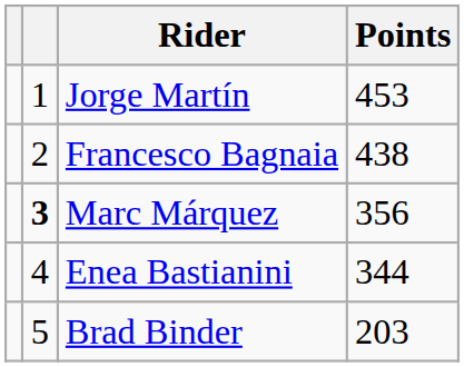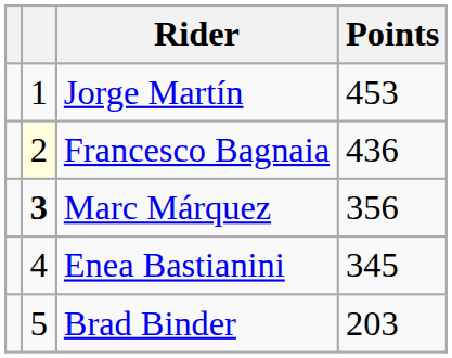 <table class="wikitable" style="font-size: 95%;">
 <tr>
 <th></th>
 <th></th>
 <th>Rider</th>
 <th>Points</th>
 </tr>
 <tr>
 <td></td>
 <td align=center>1</td>
 <td> <a href='#'>Jorge Martín</a></td>
 <td align=left>453</td>
 </tr>
 <tr>
 <td></td>
-<td align=center>2</td>
+<td align=center style="background: lightyellow;">2</td>
 <td> <a href='#'>Francesco Bagnaia</a></td>
-<td align=left>438</td>
+<td align=left>436</td>
 </tr>
 <tr>
 <td></td>
 <td align=center><strong>3</strong></td>
 <td> <a href='#'>Marc Márquez</a></td>
 <td align=left>356</td>
 </tr>
 <tr>
 <td></td>
 <td align=center>4</td>
 <td> <a href='#'>Enea Bastianini</a></td>
-<td align=left>344</td>
+<td align=left>345</td>
 </tr>
 <tr>
 <td></td>
 <td align=center>5</td>
 <td> <a href='#'>Brad Binder</a></td>
 <td align=left>203</td>
 </tr>
 </table>
